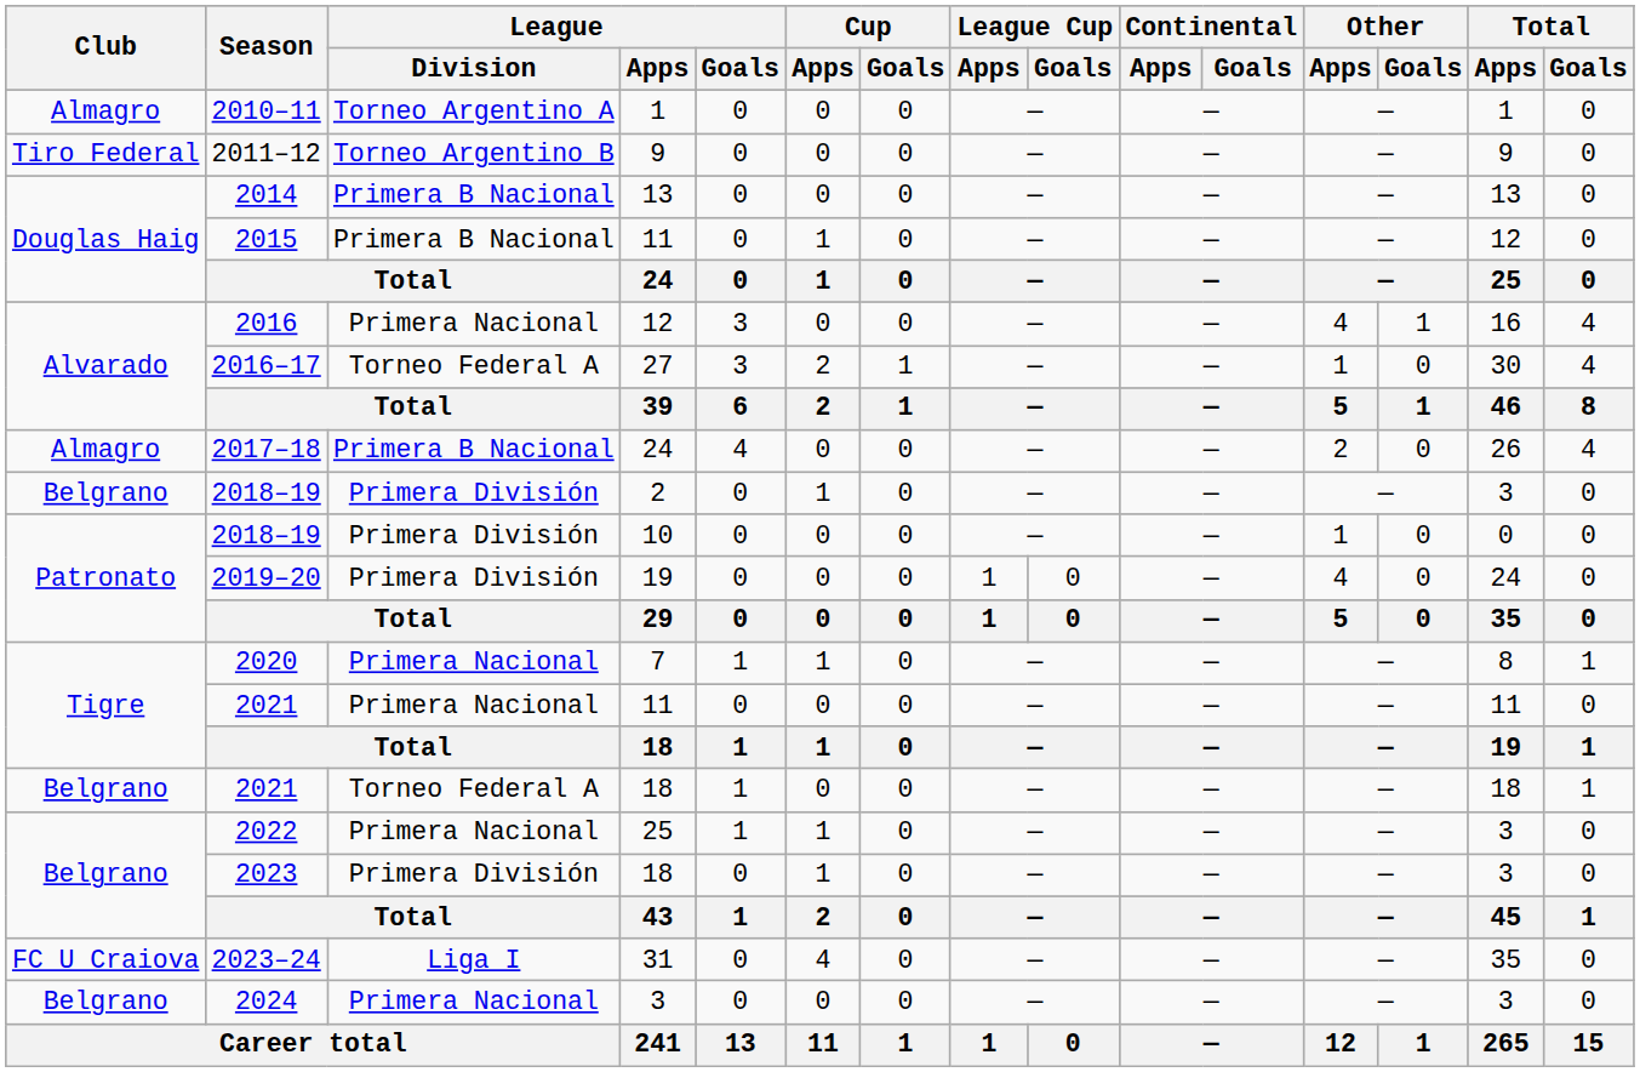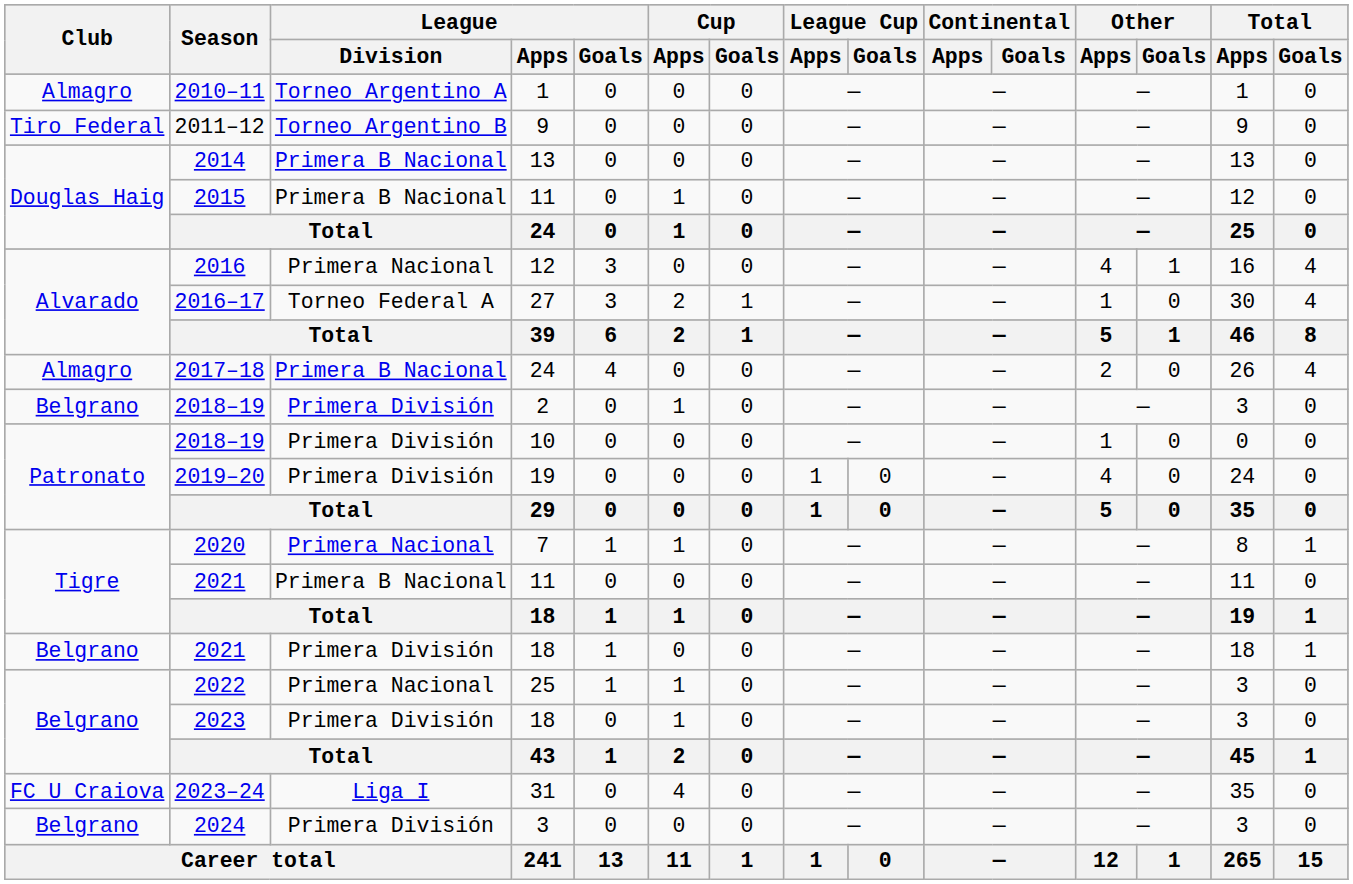 <table class="wikitable" style="text-align:center">
 <tr>
 <th rowspan="2">Club</th>
 <th rowspan="2">Season</th>
 <th colspan="3">League</th>
 <th colspan="2">Cup</th>
 <th colspan="2">League Cup</th>
 <th colspan="2">Continental</th>
 <th colspan="2">Other</th>
 <th colspan="2">Total</th>
 </tr>
 <tr>
 <th>Division</th>
 <th>Apps</th>
 <th>Goals</th>
 <th>Apps</th>
 <th>Goals</th>
 <th>Apps</th>
 <th>Goals</th>
 <th>Apps</th>
 <th>Goals</th>
 <th>Apps</th>
 <th>Goals</th>
 <th>Apps</th>
 <th>Goals</th>
 </tr>
 <tr>
 <td rowspan="1"><a href='#'>Almagro</a></td>
 <td><a href='#'>2010–11</a></td>
 <td><a href='#'>Torneo Argentino A</a></td>
 <td>1</td>
 <td>0</td>
 <td>0</td>
 <td>0</td>
 <td colspan="2">—</td>
 <td colspan="2">—</td>
 <td colspan="2">—</td>
 <td>1</td>
 <td>0</td>
 </tr>
 <tr>
 <td rowspan="1"><a href='#'>Tiro Federal</a></td>
 <td>2011–12</td>
 <td><a href='#'>Torneo Argentino B</a></td>
 <td>9</td>
 <td>0</td>
 <td>0</td>
 <td>0</td>
 <td colspan="2">—</td>
 <td colspan="2">—</td>
 <td colspan="2">—</td>
 <td>9</td>
 <td>0</td>
 </tr>
 <tr>
 <td rowspan="3"><a href='#'>Douglas Haig</a></td>
 <td><a href='#'>2014</a></td>
 <td><a href='#'>Primera B Nacional</a></td>
 <td>13</td>
 <td>0</td>
 <td>0</td>
 <td>0</td>
 <td colspan="2">—</td>
 <td colspan="2">—</td>
 <td colspan="2">—</td>
 <td>13</td>
 <td>0</td>
 </tr>
 <tr>
 <td><a href='#'>2015</a></td>
 <td>Primera B Nacional</td>
 <td>11</td>
 <td>0</td>
 <td>1</td>
 <td>0</td>
 <td colspan="2">—</td>
 <td colspan="2">—</td>
 <td colspan="2">—</td>
 <td>12</td>
 <td>0</td>
 </tr>
 <tr>
 <th colspan="2">Total</th>
 <th>24</th>
 <th>0</th>
 <th>1</th>
 <th>0</th>
 <th colspan="2">—</th>
 <th colspan="2">—</th>
 <th colspan="2">—</th>
 <th>25</th>
 <th>0</th>
 </tr>
 <tr>
 <td rowspan="3"><a href='#'>Alvarado</a></td>
 <td><a href='#'>2016</a></td>
 <td>Primera Nacional</td>
 <td>12</td>
 <td>3</td>
 <td>0</td>
 <td>0</td>
 <td colspan="2">—</td>
 <td colspan="2">—</td>
 <td>4</td>
 <td>1</td>
 <td>16</td>
 <td>4</td>
 </tr>
 <tr>
 <td><a href='#'>2016–17</a></td>
 <td>Torneo Federal A</td>
 <td>27</td>
 <td>3</td>
 <td>2</td>
 <td>1</td>
 <td colspan="2">—</td>
 <td colspan="2">—</td>
 <td>1</td>
 <td>0</td>
 <td>30</td>
 <td>4</td>
 </tr>
 <tr>
 <th colspan="2">Total</th>
 <th>39</th>
 <th>6</th>
 <th>2</th>
 <th>1</th>
 <th colspan="2">—</th>
 <th colspan="2">—</th>
 <th>5</th>
 <th>1</th>
 <th>46</th>
 <th>8</th>
 </tr>
 <tr>
 <td rowspan="1"><a href='#'>Almagro</a></td>
 <td><a href='#'>2017–18</a></td>
 <td><a href='#'>Primera B Nacional</a></td>
 <td>24</td>
 <td>4</td>
 <td>0</td>
 <td>0</td>
 <td colspan="2">—</td>
 <td colspan="2">—</td>
 <td>2</td>
 <td>0</td>
 <td>26</td>
 <td>4</td>
 </tr>
 <tr>
 <td><a href='#'>Belgrano</a></td>
 <td><a href='#'>2018–19</a></td>
 <td><a href='#'>Primera División</a></td>
 <td>2</td>
 <td>0</td>
 <td>1</td>
 <td>0</td>
 <td colspan="2">—</td>
 <td colspan="2">—</td>
 <td colspan="2">—</td>
 <td>3</td>
 <td>0</td>
 </tr>
 <tr>
 <td rowspan="3"><a href='#'>Patronato</a></td>
 <td><a href='#'>2018–19</a></td>
 <td>Primera División</td>
 <td>10</td>
 <td>0</td>
 <td>0</td>
 <td>0</td>
 <td colspan="2">—</td>
 <td colspan="2">—</td>
 <td>1</td>
 <td>0</td>
 <td>0</td>
 <td>0</td>
 </tr>
 <tr>
 <td><a href='#'>2019–20</a></td>
 <td>Primera División</td>
 <td>19</td>
 <td>0</td>
 <td>0</td>
 <td>0</td>
 <td>1</td>
 <td>0</td>
 <td colspan="2">—</td>
 <td>4</td>
 <td>0</td>
 <td>24</td>
 <td>0</td>
 </tr>
 <tr>
 <th colspan="2">Total</th>
 <th>29</th>
 <th>0</th>
 <th>0</th>
 <th>0</th>
 <th>1</th>
 <th>0</th>
 <th colspan="2">—</th>
 <th>5</th>
 <th>0</th>
 <th>35</th>
 <th>0</th>
 </tr>
 <tr>
 <td rowspan="3"><a href='#'>Tigre</a></td>
 <td><a href='#'>2020</a></td>
 <td><a href='#'>Primera Nacional</a></td>
 <td>7</td>
 <td>1</td>
 <td>1</td>
 <td>0</td>
 <td colspan="2">—</td>
 <td colspan="2">—</td>
 <td colspan="2">—</td>
 <td>8</td>
 <td>1</td>
 </tr>
 <tr>
 <td><a href='#'>2021</a></td>
-<td>Primera Nacional</td>
+<td>Primera B Nacional</td>
 <td>11</td>
 <td>0</td>
 <td>0</td>
 <td>0</td>
 <td colspan="2">—</td>
 <td colspan="2">—</td>
 <td colspan="2">—</td>
 <td>11</td>
 <td>0</td>
 </tr>
 <tr>
 <th colspan="2">Total</th>
 <th>18</th>
 <th>1</th>
 <th>1</th>
 <th>0</th>
 <th colspan="2">—</th>
 <th colspan="2">—</th>
 <th colspan="2">—</th>
 <th>19</th>
 <th>1</th>
 </tr>
 <tr>
 <td><a href='#'>Belgrano</a></td>
 <td><a href='#'>2021</a></td>
-<td>Torneo Federal A</td>
+<td>Primera División</td>
 <td>18</td>
 <td>1</td>
 <td>0</td>
 <td>0</td>
 <td colspan="2">—</td>
 <td colspan="2">—</td>
 <td colspan="2">—</td>
 <td>18</td>
 <td>1</td>
 </tr>
 <tr>
 <td rowspan="3"><a href='#'>Belgrano</a></td>
 <td><a href='#'>2022</a></td>
 <td>Primera Nacional</td>
 <td>25</td>
 <td>1</td>
 <td>1</td>
 <td>0</td>
 <td colspan="2">—</td>
 <td colspan="2">—</td>
 <td colspan="2">—</td>
 <td>3</td>
 <td>0</td>
 </tr>
 <tr>
 <td><a href='#'>2023</a></td>
 <td>Primera División</td>
 <td>18</td>
 <td>0</td>
 <td>1</td>
 <td>0</td>
 <td colspan="2">—</td>
 <td colspan="2">—</td>
 <td colspan="2">—</td>
 <td>3</td>
 <td>0</td>
 </tr>
 <tr>
 <th colspan="2">Total</th>
 <th>43</th>
 <th>1</th>
 <th>2</th>
 <th>0</th>
 <th colspan="2">—</th>
 <th colspan="2">—</th>
 <th colspan="2">—</th>
 <th>45</th>
 <th>1</th>
 </tr>
 <tr>
 <td rowspan="1"><a href='#'>FC U Craiova</a></td>
 <td><a href='#'>2023–24</a></td>
 <td><a href='#'>Liga I</a></td>
 <td>31</td>
 <td>0</td>
 <td>4</td>
 <td>0</td>
 <td colspan="2">—</td>
 <td colspan="2">—</td>
 <td colspan="2">—</td>
 <td>35</td>
 <td>0</td>
 </tr>
 <tr>
 <td><a href='#'>Belgrano</a></td>
 <td><a href='#'>2024</a></td>
-<td><a href='#'>Primera Nacional</a></td>
+<td>Primera División</td>
 <td>3</td>
 <td>0</td>
 <td>0</td>
 <td>0</td>
 <td colspan="2">—</td>
 <td colspan="2">—</td>
 <td colspan="2">—</td>
 <td>3</td>
 <td>0</td>
 </tr>
 <tr>
 <th colspan="3">Career total</th>
 <th>241</th>
 <th>13</th>
 <th>11</th>
 <th>1</th>
 <th>1</th>
 <th>0</th>
 <th colspan="2">—</th>
 <th>12</th>
 <th>1</th>
 <th>265</th>
 <th>15</th>
 </tr>
 </table>
